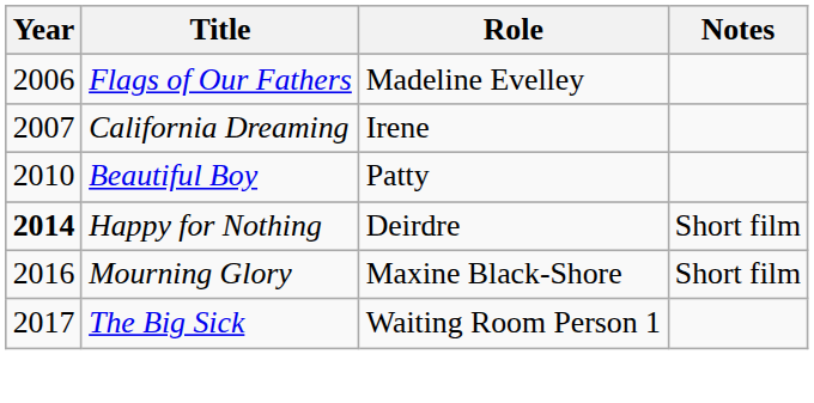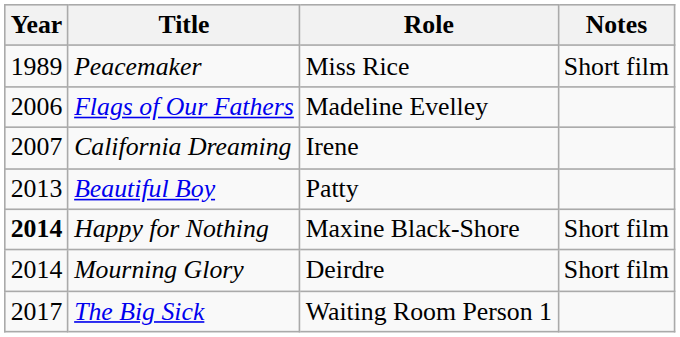 <table class="wikitable sortable">
 <tr>
 <th>Year</th>
 <th>Title</th>
 <th>Role</th>
 <th class="unsortable">Notes</th>
+</tr>
+<tr>
+<td>1989</td>
+<td><em>Peacemaker</em></td>
+<td>Miss Rice</td>
+<td>Short film</td>
 </tr>
 <tr>
 <td>2006</td>
 <td><em><a href='#'>Flags of Our Fathers</a></em></td>
 <td>Madeline Evelley</td>
 <td></td>
 </tr>
 <tr>
 <td>2007</td>
 <td><em>California Dreaming</em></td>
 <td>Irene</td>
 <td></td>
 </tr>
 <tr>
-<td>2010</td>
+<td>2013</td>
 <td><em><a href='#'>Beautiful Boy</a></em></td>
 <td>Patty</td>
 <td></td>
 </tr>
 <tr>
 <td><strong>2014</strong></td>
 <td><em>Happy for Nothing</em></td>
-<td>Deirdre</td>
+<td>Maxine Black-Shore</td>
 <td>Short film</td>
 </tr>
 <tr>
-<td>2016</td>
+<td>2014</td>
 <td><em>Mourning Glory</em></td>
-<td>Maxine Black-Shore</td>
+<td>Deirdre</td>
 <td>Short film</td>
 </tr>
 <tr>
 <td>2017</td>
 <td><em><a href='#'>The Big Sick</a></em></td>
 <td>Waiting Room Person 1</td>
 <td></td>
 </tr>
 </table>
